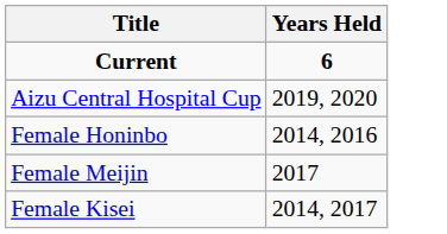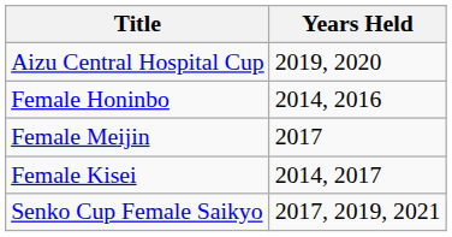 <table class="wikitable">
 <tr>
 <th>Title</th>
 <th>Years Held</th>
-</tr>
-<tr>
-<td align="center"><strong>Current</strong></td>
-<td align="center"><strong>6</strong></td>
 </tr>
 <tr>
 <td> <a href='#'>Aizu Central Hospital Cup</a></td>
 <td>2019, 2020</td>
 </tr>
 <tr>
 <td> <a href='#'>Female Honinbo</a></td>
 <td>2014, 2016</td>
 </tr>
 <tr>
 <td> <a href='#'>Female Meijin</a></td>
 <td>2017</td>
 </tr>
 <tr>
 <td> <a href='#'>Female Kisei</a></td>
 <td>2014, 2017</td>
 </tr>
+<tr>
+<td>  <a href='#'>Senko Cup Female Saikyo</a></td>
+<td>2017, 2019, 2021</td>
+</tr>
 </table>
